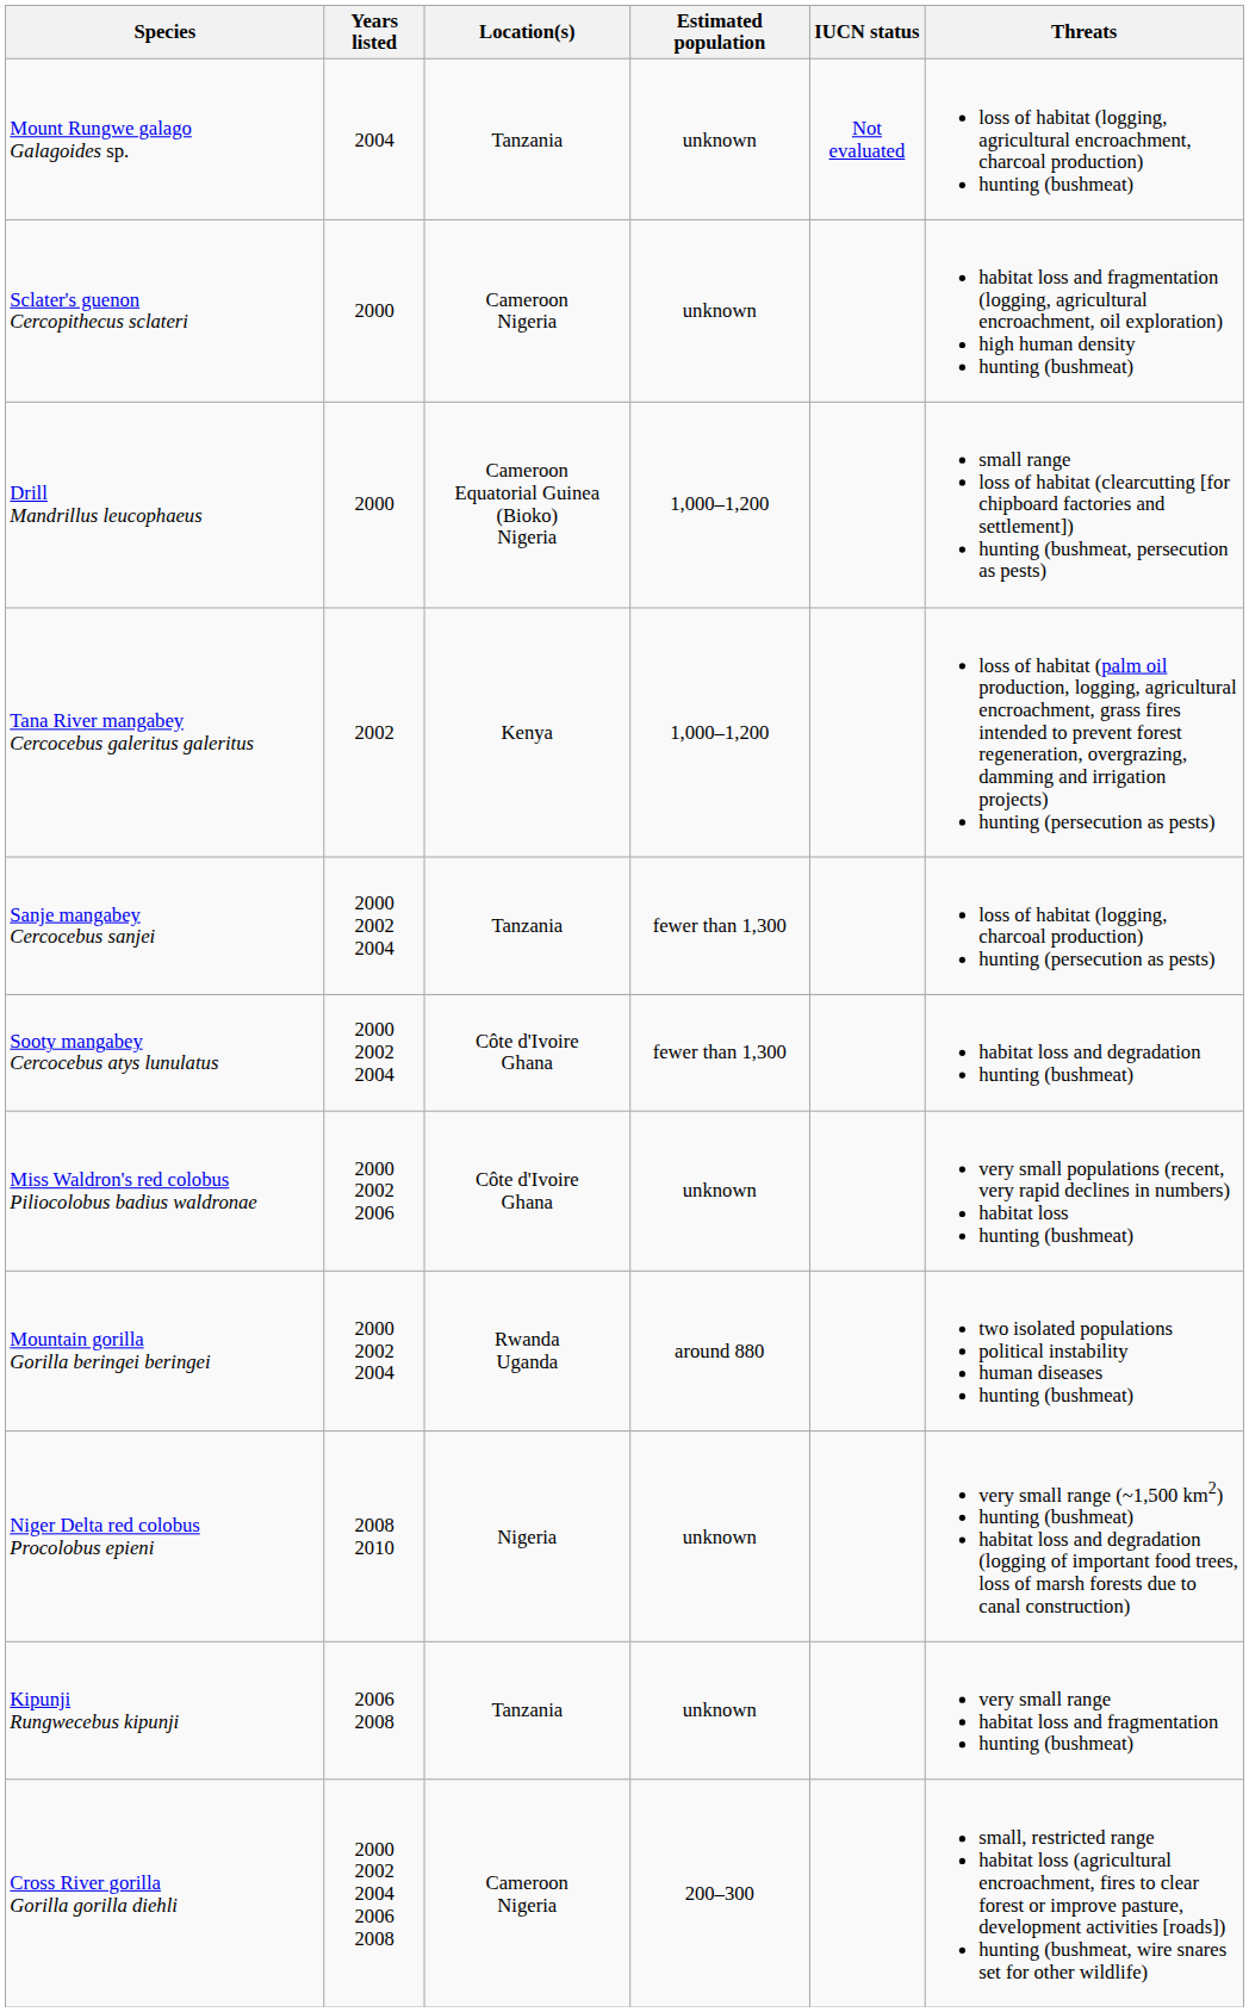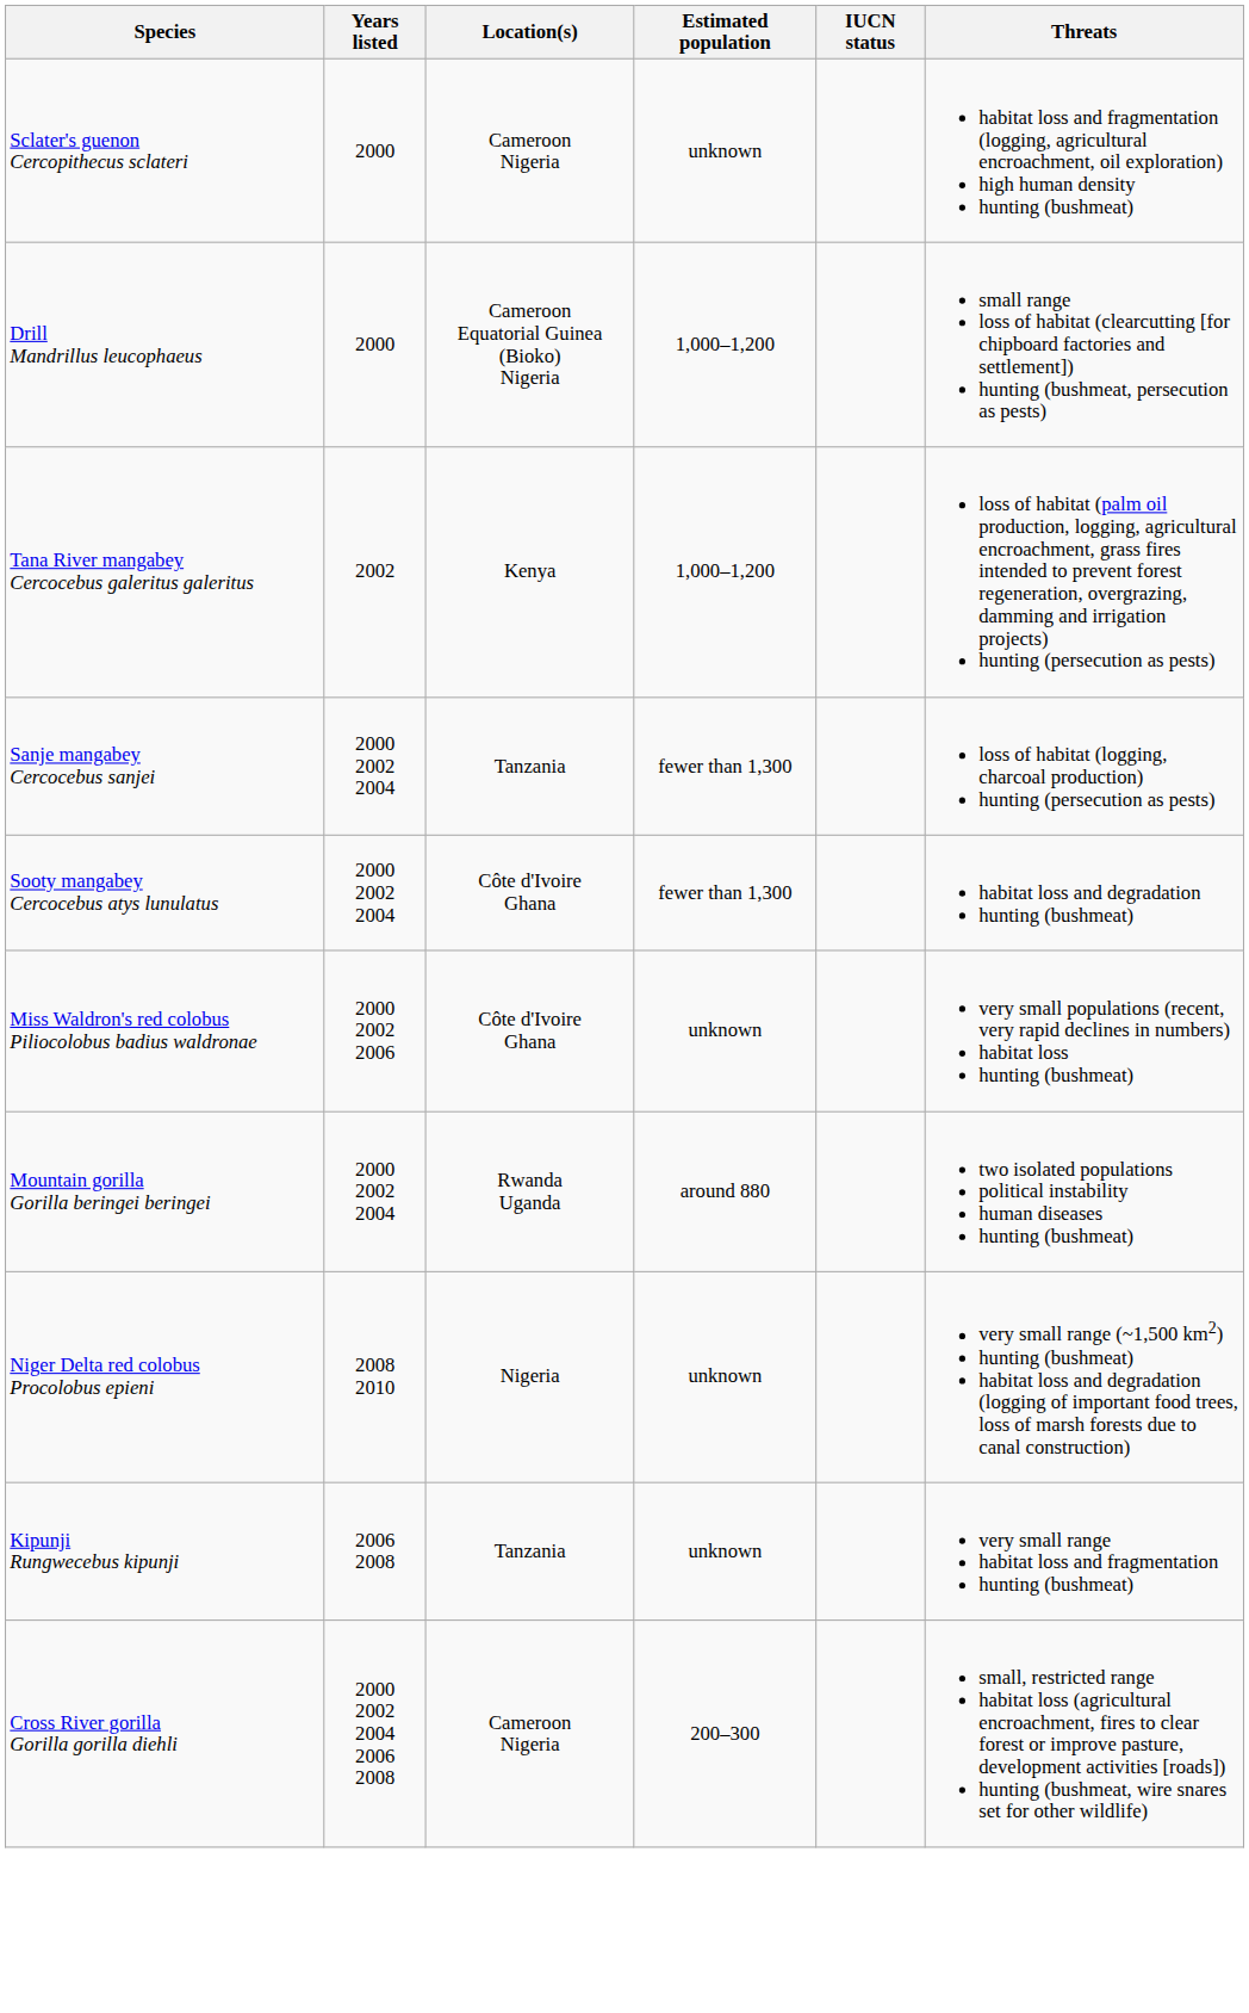 <table class="wikitable" width="1000px">
 <tr>
 <th scope=col width="250">Species</th>
 <th scope=col>Years listed</th>
 <th scope=col>Location(s)</th>
 <th scope=col>Estimated population</th>
 <th scope=col>IUCN status</th>
 <th scope=col width="250">Threats</th>
-</tr>
-<tr>
-<td><a href='#'>Mount Rungwe galago</a><br><em>Galagoides</em> sp.</td>
-<td align="center">2004</td>
-<td align="center">Tanzania</td>
-<td align="center">unknown</td>
-<td align="center"><a href='#'>Not evaluated</a></td>
-<td><br><ul><li>loss of habitat (logging, agricultural encroachment, charcoal production)</li><li>hunting (bushmeat)</li></ul></td>
 </tr>
 <tr>
 <td> <a href='#'>Sclater's guenon</a><br><em>Cercopithecus sclateri</em></td>
 <td align="center">2000</td>
 <td align="center">Cameroon<br>Nigeria</td>
 <td align="center">unknown</td>
 <td align="center"></td>
 <td><br><ul><li>habitat loss and fragmentation (logging, agricultural encroachment, oil exploration)</li><li>high human density</li><li>hunting (bushmeat)</li></ul></td>
 </tr>
 <tr>
 <td> <a href='#'>Drill</a><br><em>Mandrillus leucophaeus</em></td>
 <td align="center">2000</td>
 <td align="center">Cameroon<br>Equatorial Guinea (Bioko)<br>Nigeria</td>
 <td align="center">1,000–1,200</td>
 <td align="center"></td>
 <td><br><ul><li>small range</li><li>loss of habitat (clearcutting [for chipboard factories and settlement])</li><li>hunting (bushmeat, persecution as pests)</li></ul></td>
 </tr>
 <tr>
 <td> <a href='#'>Tana River mangabey</a><br><em>Cercocebus galeritus galeritus</em></td>
 <td align="center">2002</td>
 <td align="center">Kenya</td>
 <td align="center">1,000–1,200</td>
 <td align="center"></td>
 <td><br><ul><li>loss of habitat (<a href='#'>palm oil</a> production, logging, agricultural encroachment, grass fires intended to prevent forest regeneration, overgrazing, damming and irrigation projects)</li><li>hunting (persecution as pests)</li></ul></td>
 </tr>
 <tr>
 <td> <a href='#'>Sanje mangabey</a><br><em>Cercocebus sanjei</em></td>
 <td align="center">2000<br>2002<br>2004</td>
 <td align="center">Tanzania</td>
 <td align="center">fewer than 1,300</td>
 <td align="center"></td>
 <td><br><ul><li>loss of habitat (logging, charcoal production)</li><li>hunting (persecution as pests)</li></ul></td>
 </tr>
 <tr>
 <td> <a href='#'>Sooty mangabey</a><br><em>Cercocebus atys lunulatus</em></td>
 <td align="center">2000<br>2002<br>2004</td>
 <td align="center">Côte d'Ivoire<br>Ghana</td>
 <td align="center">fewer than 1,300</td>
 <td align="center"></td>
 <td><br><ul><li>habitat loss and degradation</li><li>hunting (bushmeat)</li></ul></td>
 </tr>
 <tr>
 <td><a href='#'>Miss Waldron's red colobus</a><br><em>Piliocolobus badius waldronae</em></td>
 <td align="center">2000<br>2002<br>2006</td>
 <td align="center">Côte d'Ivoire<br>Ghana</td>
 <td align="center">unknown</td>
 <td align="center"></td>
 <td><br><ul><li>very small populations (recent, very rapid declines in numbers)</li><li>habitat loss</li><li>hunting (bushmeat)</li></ul></td>
 </tr>
 <tr>
 <td> <a href='#'>Mountain gorilla</a><br><em>Gorilla beringei beringei</em></td>
 <td align="center">2000<br>2002<br>2004</td>
 <td align="center">Rwanda<br>Uganda</td>
 <td align="center">around 880</td>
 <td align="center"></td>
 <td><br><ul><li>two isolated populations</li><li>political instability</li><li>human diseases</li><li>hunting (bushmeat)</li></ul></td>
 </tr>
 <tr>
 <td> <a href='#'>Niger Delta red colobus</a><br><em>Procolobus epieni</em></td>
 <td align="center">2008<br>2010</td>
 <td align="center">Nigeria</td>
 <td align="center">unknown</td>
 <td align="center"></td>
 <td><br><ul><li>very small range (~1,500 km<sup>2</sup>)</li><li>hunting (bushmeat)</li><li>habitat loss and degradation (logging of important food trees, loss of marsh forests due to canal construction)</li></ul></td>
 </tr>
 <tr>
 <td> <a href='#'>Kipunji</a><br><em>Rungwecebus kipunji</em></td>
 <td align="center">2006<br>2008</td>
 <td align="center">Tanzania</td>
 <td align="center">unknown</td>
 <td align="center"></td>
 <td><br><ul><li>very small range</li><li>habitat loss and fragmentation</li><li>hunting (bushmeat)</li></ul></td>
 </tr>
 <tr>
 <td> <a href='#'>Cross River gorilla</a><br><em>Gorilla gorilla diehli</em></td>
 <td align="center">2000<br>2002<br>2004<br>2006<br>2008</td>
 <td align="center">Cameroon<br>Nigeria</td>
 <td align="center">200–300</td>
 <td align="center"></td>
 <td><br><ul><li>small, restricted range</li><li>habitat loss (agricultural encroachment, fires to clear forest or improve pasture, development activities [roads])</li><li>hunting (bushmeat, wire snares set for other wildlife)</li></ul></td>
 </tr>
 </table>
